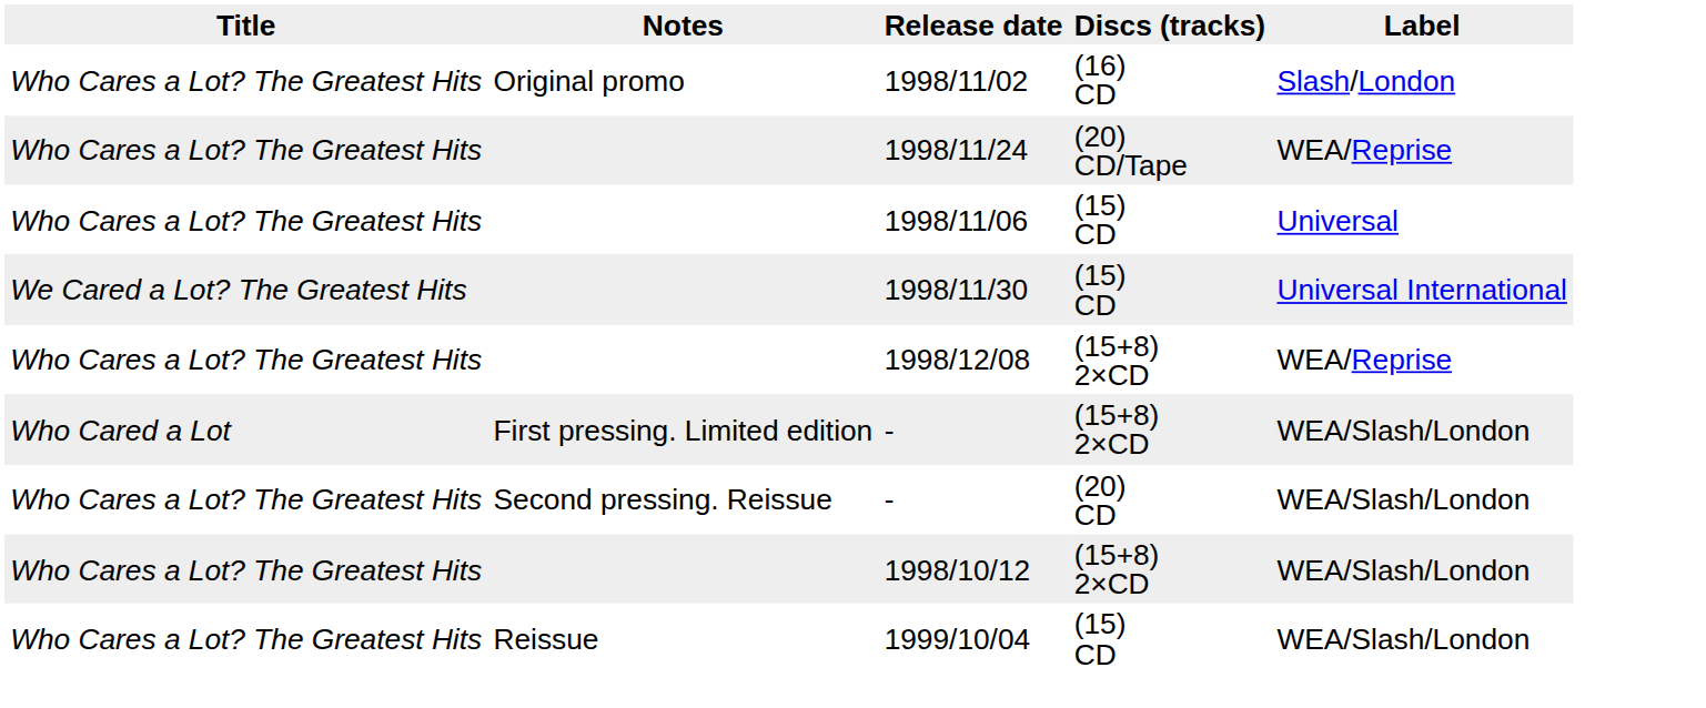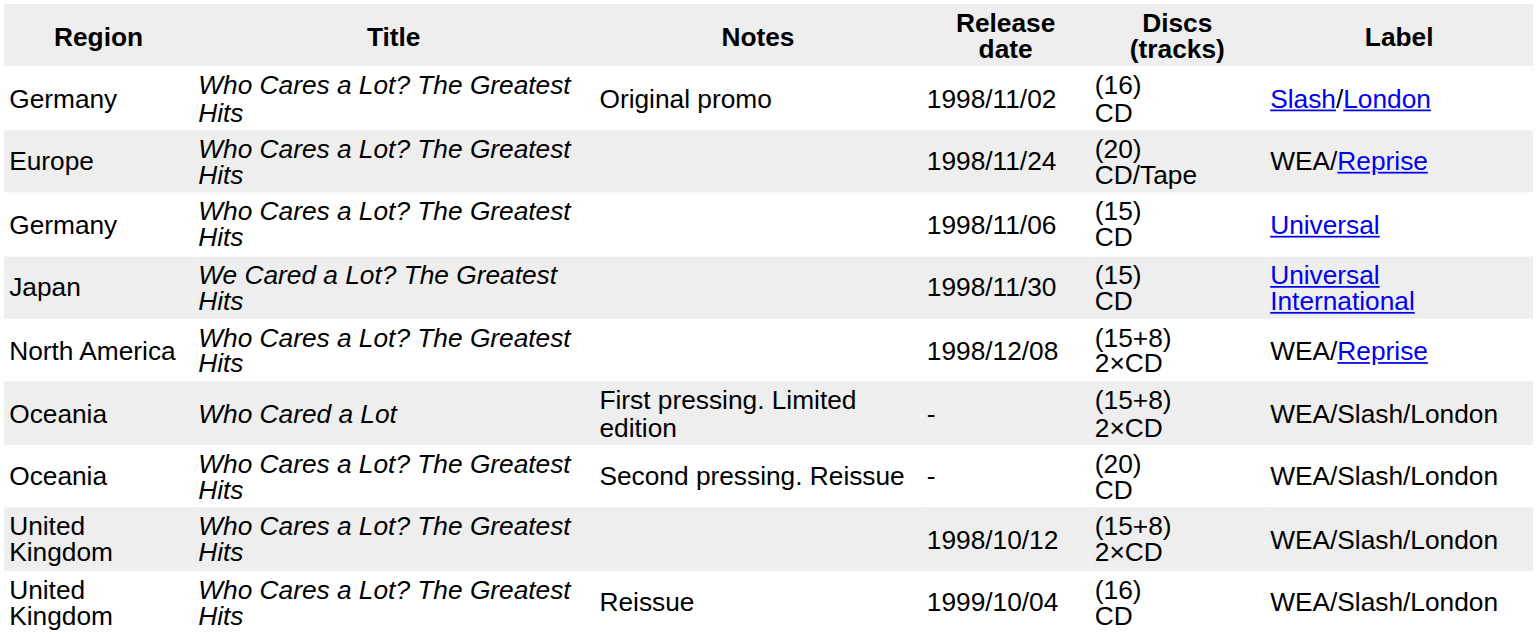 <table style="font-size:95%;line-height:100%;border-collapse:collapse;" cellpadding=3px>
 <tr bgcolor=#EEEEEE>
+<th>Region</th>
 <th>Title</th>
 <th>Notes</th>
 <th>Release date</th>
 <th>Discs (tracks)</th>
 <th>Label</th>
 </tr>
 <tr bgcolor=#FFFFFF>
+<td>Germany</td>
 <td><em>Who Cares a Lot? The Greatest Hits</em></td>
 <td>Original promo</td>
 <td>1998/11/02</td>
 <td><div>(16)</div> CD</td>
 <td><a href='#'>Slash</a>/<a href='#'>London</a></td>
 </tr>
 <tr bgcolor=#EEEEEE>
+<td>Europe</td>
 <td><em>Who Cares a Lot? The Greatest Hits</em></td>
 <td></td>
 <td>1998/11/24</td>
 <td><div>(20)</div> CD/Tape</td>
 <td>WEA/<a href='#'>Reprise</a></td>
 </tr>
 <tr bgcolor=#FFFFFF>
+<td>Germany</td>
 <td><em>Who Cares a Lot? The Greatest Hits</em></td>
 <td></td>
 <td>1998/11/06</td>
 <td><div>(15)</div> CD</td>
 <td><a href='#'>Universal</a></td>
 </tr>
 <tr bgcolor=#EEEEEE>
+<td>Japan</td>
 <td><em>We Cared a Lot? The Greatest Hits</em></td>
 <td></td>
 <td>1998/11/30</td>
 <td><div>(15)</div> CD</td>
 <td><a href='#'>Universal International</a></td>
 </tr>
 <tr bgcolor=#FFFFFF>
+<td>North America</td>
 <td><em>Who Cares a Lot? The Greatest Hits</em></td>
 <td></td>
 <td>1998/12/08</td>
 <td><div>(15+8)</div> 2×CD </td>
 <td>WEA/<a href='#'>Reprise</a></td>
 </tr>
 <tr bgcolor=#EEEEEE>
+<td>Oceania</td>
 <td><em>Who Cared a Lot</em></td>
 <td>First pressing. Limited edition</td>
 <td>-</td>
 <td><div>(15+8)</div> 2×CD </td>
 <td>WEA/Slash/London</td>
 </tr>
 <tr bgcolor=#FFFFFF>
+<td>Oceania</td>
 <td><em>Who Cares a Lot? The Greatest Hits</em></td>
 <td>Second pressing. Reissue</td>
 <td>-</td>
 <td><div>(20)</div> CD</td>
 <td>WEA/Slash/London</td>
 </tr>
 <tr bgcolor=#EEEEEE>
+<td>United Kingdom</td>
 <td><em>Who Cares a Lot? The Greatest Hits</em></td>
 <td></td>
 <td>1998/10/12</td>
 <td><div>(15+8)</div> 2×CD </td>
 <td>WEA/Slash/London</td>
 </tr>
 <tr bgcolor=#FFFFFF>
+<td>United Kingdom</td>
 <td><em>Who Cares a Lot? The Greatest Hits</em></td>
 <td>Reissue</td>
 <td>1999/10/04</td>
-<td><div>(15)</div> CD</td>
+<td><div>(16)</div> CD</td>
 <td>WEA/Slash/London</td>
 </tr>
 </table>
